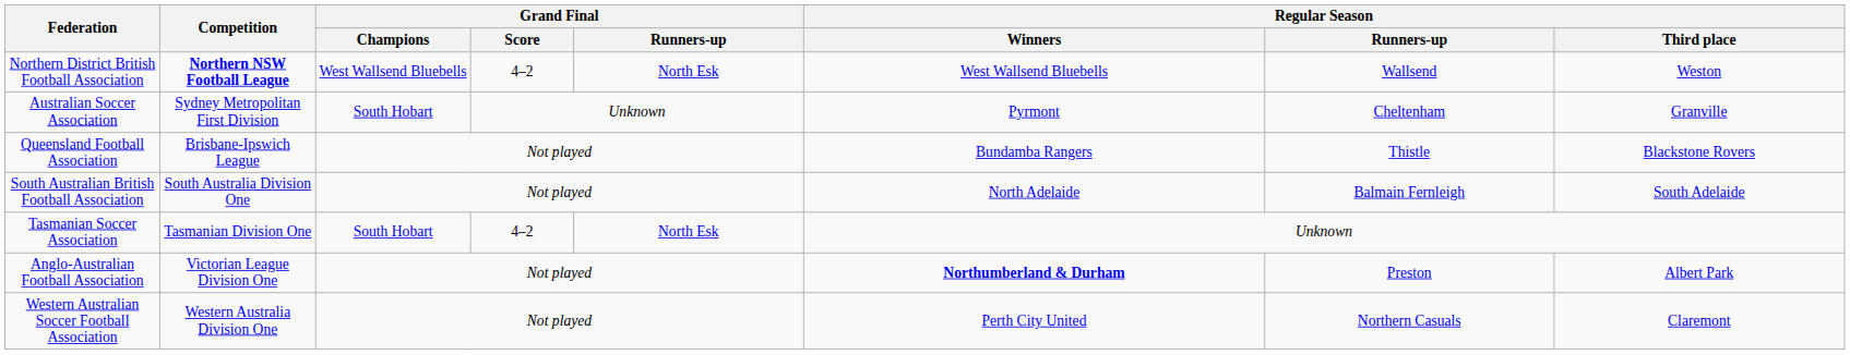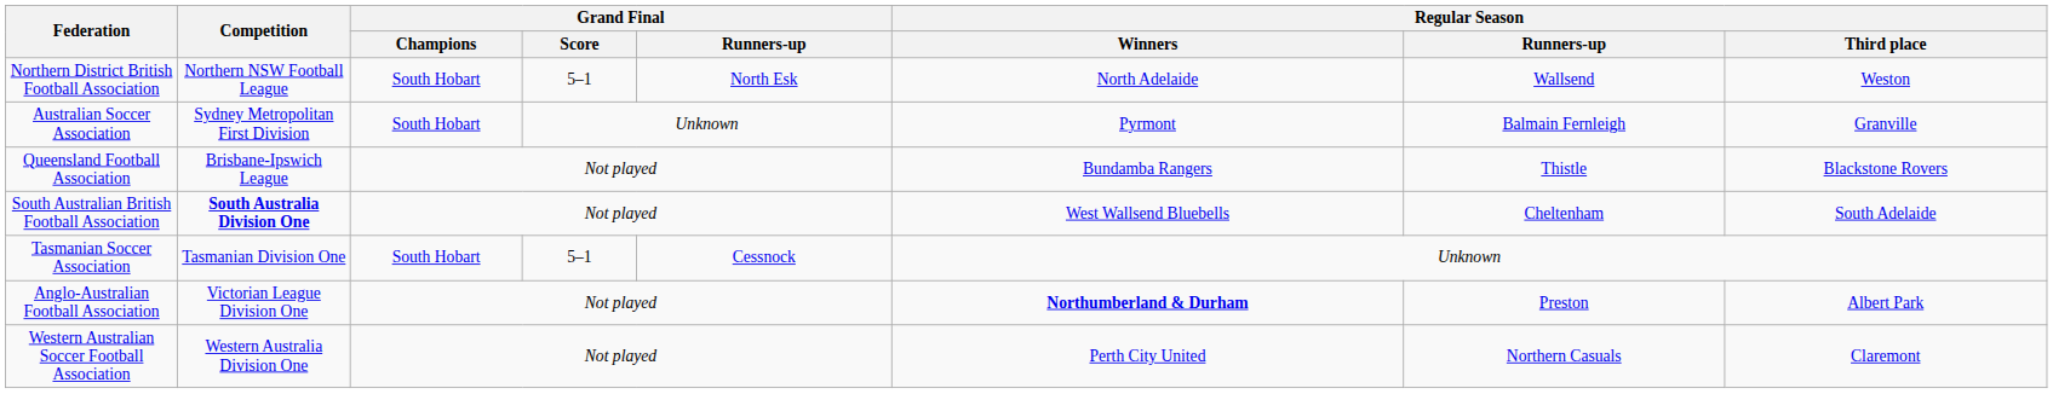 <table class="wikitable" width="100%">
 <tr>
 <th rowspan="2" style="width:10em">Federation</th>
 <th rowspan="2" style="width:10em">Competition</th>
 <th colspan="3" scope="col">Grand Final</th>
 <th colspan="3">Regular Season</th>
 </tr>
 <tr>
 <th style="width:10em">Champions</th>
 <th>Score</th>
 <th style="width:15em">Runners-up</th>
 <th>Winners</th>
 <th>Runners-up</th>
 <th>Third place</th>
 </tr>
 <tr>
 <td align="center"><a href='#'>Northern District British Football Association</a></td>
-<td align="center"><strong><a href='#'>Northern NSW Football League</a></strong></td>
-<td align="center"><a href='#'>West Wallsend Bluebells</a></td>
-<td align="center">4–2</td>
+<td align="center"><a href='#'>Northern NSW Football League</a></td>
+<td align="center"><a href='#'>South Hobart</a></td>
+<td align="center">5–1</td>
 <td align="center"><a href='#'>North Esk</a></td>
-<td align="center"><a href='#'>West Wallsend Bluebells</a></td>
+<td align="center"><a href='#'>North Adelaide</a></td>
 <td align="center"><a href='#'>Wallsend</a></td>
 <td align="center"><a href='#'>Weston</a></td>
 </tr>
 <tr>
 <td align="center"><a href='#'>Australian Soccer Association</a></td>
 <td align="center"><a href='#'>Sydney Metropolitan First Division</a></td>
 <td align="center"><a href='#'>South Hobart</a></td>
 <td colspan="2" align="center"><em>Unknown</em></td>
 <td align="center"><a href='#'>Pyrmont</a></td>
-<td align="center"><a href='#'>Cheltenham</a></td>
+<td align="center"><a href='#'>Balmain Fernleigh</a></td>
 <td align="center"><a href='#'>Granville</a></td>
 </tr>
 <tr>
 <td align="center"><a href='#'>Queensland Football Association</a></td>
 <td align="center"><a href='#'>Brisbane-Ipswich League</a></td>
 <td colspan="3" align="center"><em>Not played</em></td>
 <td align="center"><a href='#'>Bundamba Rangers</a></td>
 <td align="center"><a href='#'>Thistle</a></td>
 <td align="center"><a href='#'>Blackstone Rovers</a></td>
 </tr>
 <tr>
 <td align="center"><a href='#'>South Australian British Football Association</a></td>
-<td align="center"><a href='#'>South Australia Division One</a></td>
+<td align="center"><strong><a href='#'>South Australia Division One</a></strong></td>
 <td colspan="3" align="center"><em>Not played</em></td>
-<td align="center"><a href='#'>North Adelaide</a></td>
-<td align="center"><a href='#'>Balmain Fernleigh</a></td>
+<td align="center"><a href='#'>West Wallsend Bluebells</a></td>
+<td align="center"><a href='#'>Cheltenham</a></td>
 <td align="center"><a href='#'>South Adelaide</a></td>
 </tr>
 <tr>
 <td align="center"><a href='#'>Tasmanian Soccer Association</a></td>
 <td align="center"><a href='#'>Tasmanian Division One</a></td>
 <td align="center"><a href='#'>South Hobart</a></td>
-<td align="center">4–2</td>
-<td align="center"><a href='#'>North Esk</a></td>
+<td align="center">5–1</td>
+<td align="center"><a href='#'>Cessnock</a></td>
 <td colspan="3" align="center"><em>Unknown</em></td>
 </tr>
 <tr>
 <td align="center"><a href='#'>Anglo-Australian Football Association</a></td>
 <td align="center"><a href='#'>Victorian League Division One</a></td>
 <td colspan="3" align="center"><em>Not played</em></td>
 <td align="center"><strong><a href='#'>Northumberland & Durham</a></strong></td>
 <td align="center"><a href='#'>Preston</a></td>
 <td align="center"><a href='#'>Albert Park</a></td>
 </tr>
 <tr>
 <td align="center"><a href='#'>Western Australian Soccer Football Association</a></td>
 <td align="center"><a href='#'>Western Australia Division One</a></td>
 <td colspan="3" align="center"><em>Not played</em></td>
 <td align="center"><a href='#'>Perth City United</a></td>
 <td align="center"><a href='#'>Northern Casuals</a></td>
 <td align="center"><a href='#'>Claremont</a></td>
 </tr>
 </table>
